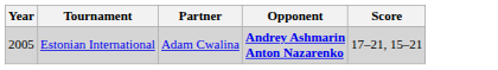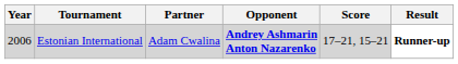 <table class="sortable wikitable" style="font-size: 90%;">
 <tr>
 <th>Year</th>
 <th>Tournament</th>
 <th>Partner</th>
 <th>Opponent</th>
 <th>Score</th>
+<th>Result</th>
 </tr>
 <tr style="background:#D5D5D5">
-<td align="center">2005</td>
+<td align="center">2006</td>
 <td align="left"><a href='#'>Estonian International</a></td>
 <td align="left"> <a href='#'>Adam Cwalina</a></td>
 <td align="left"><strong> <a href='#'>Andrey Ashmarin</a><br> <a href='#'>Anton Nazarenko</a></strong></td>
 <td align="left">17–21, 15–21</td>
+<td style="text-align:left; background:white"> <strong>Runner-up</strong></td>
 </tr>
 </table>
